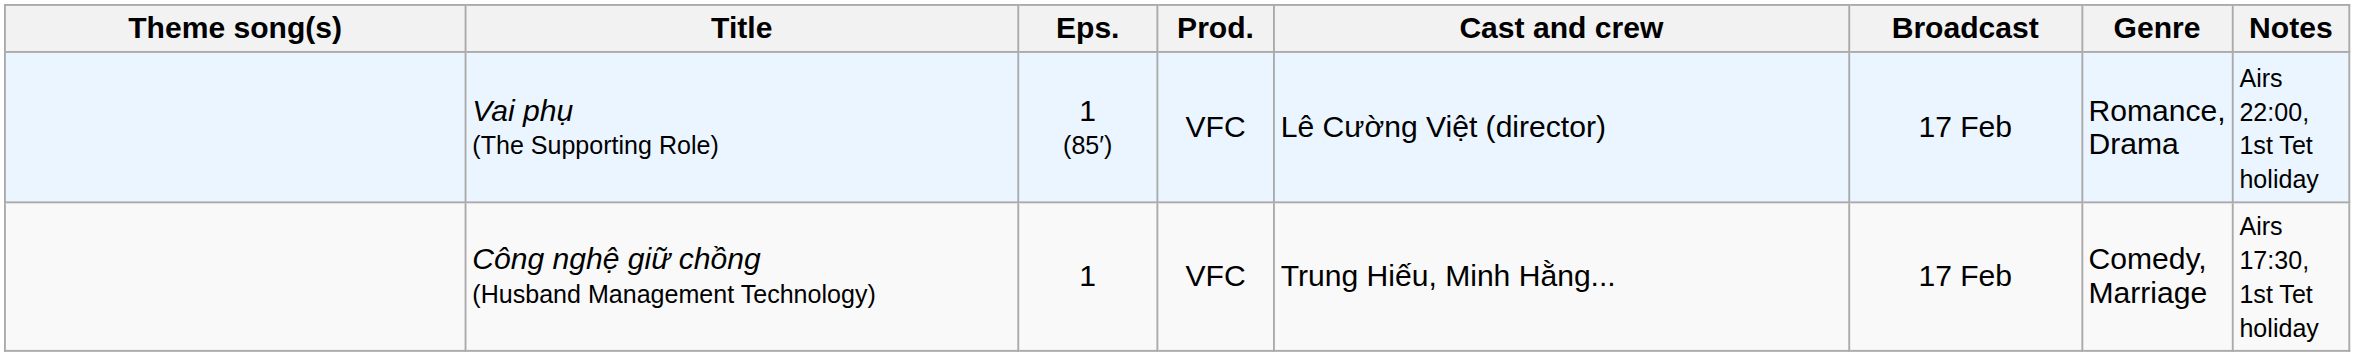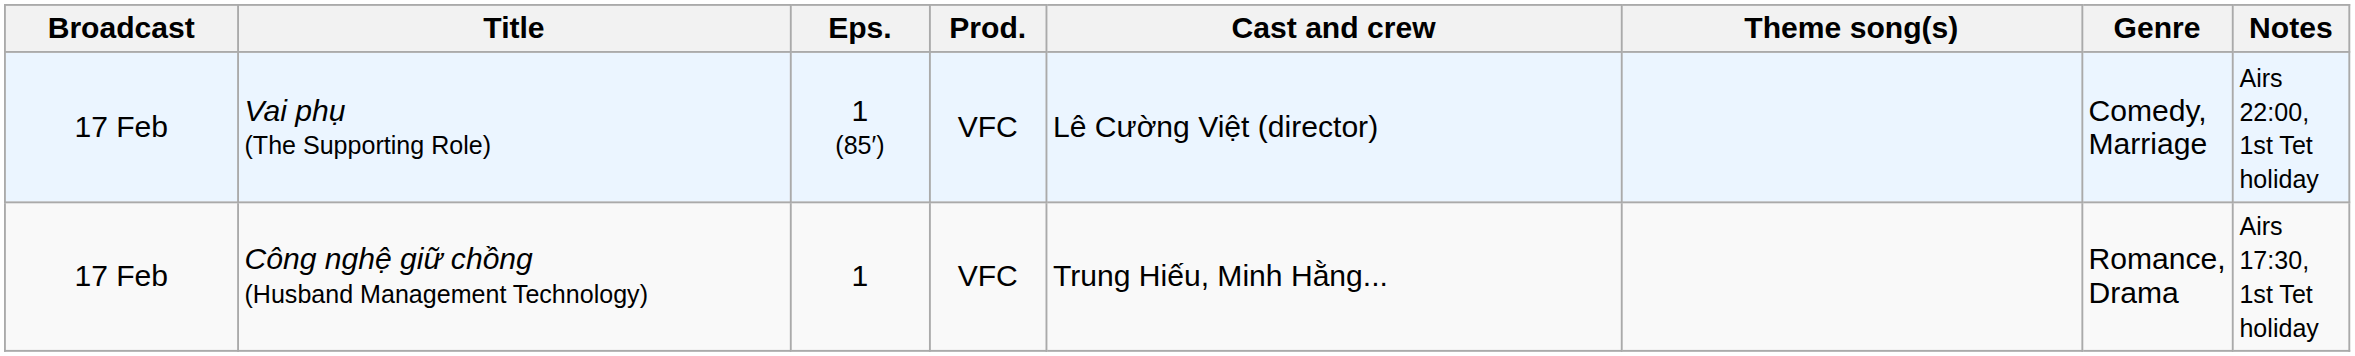 <table class="wikitable sortable">
 <tr>
-<th style="width:20%;">Theme song(s)</th>
+<th style="width:10%;">Broadcast</th>
 <th style="width:24%;">Title</th>
 <th style="width:6%;">Eps.</th>
 <th style="width:5%;">Prod.</th>
 <th style="width:25%;">Cast and crew</th>
-<th style="width:10%;">Broadcast</th>
+<th style="width:20%;">Theme song(s)</th>
 <th style="width:5%;">Genre</th>
 <th style="width:5%;">Notes</th>
 </tr>
 <tr ---- bgcolor="#ebf5ff">
-<td></td>
+<td style="text-align:center;">17 Feb <br></td>
 <td><em>Vai phụ</em> <br><small>(The Supporting Role)</small></td>
 <td style="text-align:center;">1<br><small>(85′)</small></td>
 <td style="text-align:center;">VFC</td>
 <td>Lê Cường Việt (director)</td>
-<td style="text-align:center;">17 Feb <br></td>
-<td>Romance, Drama</td>
+<td></td>
+<td>Comedy, Marriage</td>
 <td><small>Airs 22:00, 1st Tet holiday</small></td>
 </tr>
 <tr>
-<td></td>
+<td style="text-align:center;">17 Feb</td>
 <td><em>Công nghệ giữ chồng</em> <br><small>(Husband Management Technology)</small></td>
 <td style="text-align:center;">1</td>
 <td style="text-align:center;">VFC</td>
 <td>Trung Hiếu, Minh Hằng...</td>
-<td style="text-align:center;">17 Feb</td>
-<td>Comedy, Marriage</td>
+<td></td>
+<td>Romance, Drama</td>
 <td><small>Airs 17:30, 1st Tet holiday</small></td>
 </tr>
 </table>
